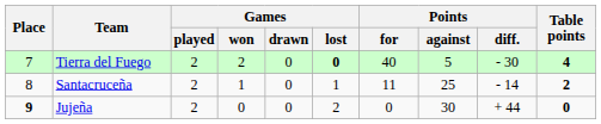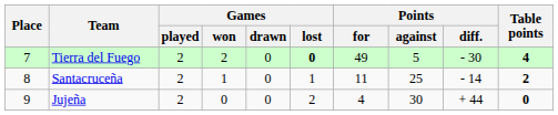 <table class="wikitable">
 <tr>
 <th rowspan=2 width="8%">Place</th>
 <th rowspan=2 width="20%">Team</th>
 <th colspan=4 width="32%">Games</th>
 <th colspan=3 width="30%">Points</th>
 <th rowspan=2 width="10%">Table<br>points</th>
 </tr>
 <tr>
 <th width="8%">played</th>
 <th width="8%">won</th>
 <th width="8%">drawn</th>
 <th width="8%">lost</th>
 <th width="10%">for</th>
 <th width="10%">against</th>
 <th width="10%">diff.</th>
 </tr>
 <tr align=center style="background: #CCFFCC;">
 <td>7</td>
 <td align=left><a href='#'>Tierra del Fuego</a></td>
 <td>2</td>
 <td>2</td>
 <td>0</td>
 <td><strong>0</strong></td>
-<td>40</td>
+<td>49</td>
 <td>5</td>
 <td>- 30</td>
 <td><strong>4</strong></td>
 </tr>
 <tr align=center>
 <td>8</td>
 <td align=left><a href='#'>Santacruceña</a></td>
 <td>2</td>
 <td>1</td>
 <td>0</td>
 <td>1</td>
 <td>11</td>
 <td>25</td>
 <td>- 14</td>
 <td><strong>2</strong></td>
 </tr>
 <tr align=center>
-<td><strong>9</strong></td>
+<td>9</td>
 <td align=left><a href='#'>Jujeña</a></td>
 <td>2</td>
 <td>0</td>
 <td>0</td>
 <td>2</td>
-<td>0</td>
+<td>4</td>
 <td>30</td>
 <td>+ 44</td>
 <td><strong>0</strong></td>
 </tr>
 </table>
